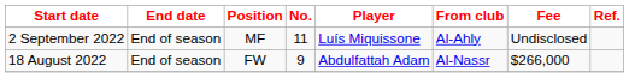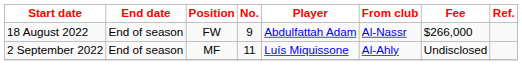 <table class="wikitable sortable">
 <tr>
 <th style="background:white; color:red;">Start date</th>
 <th style="background:white; color:red;">End date</th>
 <th style="background:white; color:red;">Position</th>
 <th style="background:white; color:red;">No.</th>
 <th style="background:white; color:red;">Player</th>
 <th style="background:white; color:red;">From club</th>
 <th style="background:white; color:red;">Fee</th>
 <th style="background:white; color:red;">Ref.</th>
 </tr>
 <tr>
+<td>18 August 2022</td>
+<td>End of season</td>
+<td style="text-align:center;">FW</td>
+<td style="text-align:center;">9</td>
+<td style="text-align:left;"> <a href='#'>Abdulfattah Adam</a></td>
+<td style="text-align:left;"> <a href='#'>Al-Nassr</a></td>
+<td>$266,000</td>
+<td></td>
+</tr>
+<tr>
 <td>2 September 2022</td>
 <td>End of season</td>
 <td style="text-align:center;">MF</td>
 <td style="text-align:center;">11</td>
 <td style="text-align:left;"> <a href='#'>Luís Miquissone</a></td>
 <td style="text-align:left;"> <a href='#'>Al-Ahly</a></td>
 <td>Undisclosed</td>
 <td></td>
 </tr>
 <tr>
-<td>18 August 2022</td>
-<td>End of season</td>
-<td style="text-align:center;">FW</td>
-<td style="text-align:center;">9</td>
-<td style="text-align:left;"> <a href='#'>Abdulfattah Adam</a></td>
-<td style="text-align:left;"> <a href='#'>Al-Nassr</a></td>
-<td>$266,000</td>
-<td></td>
-</tr>
-<tr>
 </tr>
 </table>
